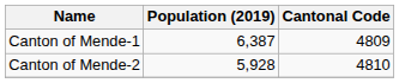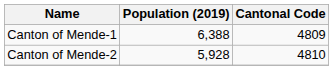 <table class="wikitable">
 <tr>
 <th>Name</th>
 <th>Population (2019)</th>
 <th>Cantonal Code</th>
 </tr>
 <tr>
 <td>Canton of Mende-1</td>
-<td align="right">6,387</td>
+<td align="right">6,388</td>
 <td align="right">4809</td>
 </tr>
 <tr>
 <td>Canton of Mende-2</td>
 <td align="right">5,928</td>
 <td align="right">4810</td>
 </tr>
 <tr>
 </tr>
 </table>
